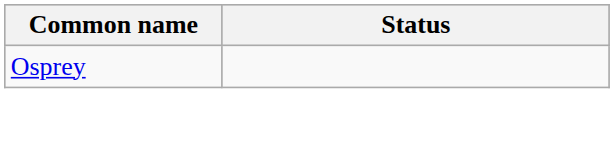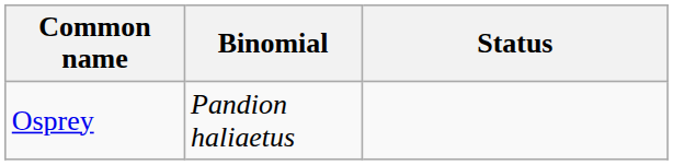 <table width=60% class="wikitable">
 <tr>
 <th width=15%>Common name</th>
+<th width=15%>Binomial</th>
 <th width=30%>Status</th>
 </tr>
 <tr>
 <td><a href='#'>Osprey</a></td>
+<td><em>Pandion haliaetus</em></td>
 <td></td>
 </tr>
 </table>
